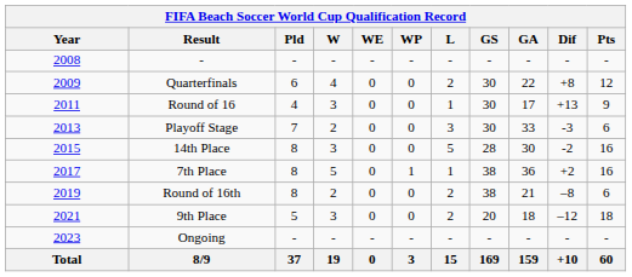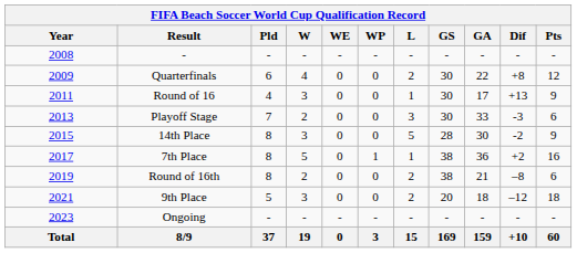 <table class="wikitable" style="text-align: center;font-size:90%;">
 <tr>
 <th colspan=11><a href='#'>FIFA Beach Soccer World Cup Qualification Record</a></th>
 </tr>
 <tr>
 <th width=125>Year</th>
 <th width=150>Result</th>
 <th width=35>Pld</th>
 <th width=35>W</th>
 <th width=35>WE</th>
 <th width=35>WP</th>
 <th width=35>L</th>
 <th width=35>GS</th>
 <th width=35>GA</th>
 <th width=35>Dif</th>
 <th width=35>Pts</th>
 </tr>
 <tr>
 <td> <a href='#'>2008</a></td>
 <td>-</td>
 <td>-</td>
 <td>-</td>
 <td>-</td>
 <td>-</td>
 <td>-</td>
 <td>-</td>
 <td>-</td>
 <td>-</td>
 <td>-</td>
 </tr>
 <tr>
 <td> <a href='#'>2009</a></td>
 <td>Quarterfinals</td>
 <td>6</td>
 <td>4</td>
 <td>0</td>
 <td>0</td>
 <td>2</td>
 <td>30</td>
 <td>22</td>
 <td>+8</td>
 <td>12</td>
 </tr>
 <tr>
 <td> <a href='#'>2011</a></td>
 <td>Round of 16</td>
 <td>4</td>
 <td>3</td>
 <td>0</td>
 <td>0</td>
 <td>1</td>
 <td>30</td>
 <td>17</td>
 <td>+13</td>
 <td>9</td>
 </tr>
 <tr>
 <td> <a href='#'>2013</a></td>
 <td>Playoff Stage</td>
 <td>7</td>
 <td>2</td>
 <td>0</td>
 <td>0</td>
 <td>3</td>
 <td>30</td>
 <td>33</td>
 <td>-3</td>
 <td>6</td>
 </tr>
 <tr>
 <td> <a href='#'>2015</a></td>
 <td>14th Place</td>
 <td>8</td>
 <td>3</td>
 <td>0</td>
 <td>0</td>
 <td>5</td>
 <td>28</td>
 <td>30</td>
 <td>-2</td>
-<td>16</td>
+<td>9</td>
 </tr>
 <tr>
 <td> <a href='#'>2017</a></td>
 <td>7th Place</td>
 <td>8</td>
 <td>5</td>
 <td>0</td>
 <td>1</td>
 <td>1</td>
 <td>38</td>
 <td>36</td>
 <td>+2</td>
 <td>16</td>
 </tr>
 <tr>
 <td> <a href='#'>2019</a></td>
 <td>Round of 16th</td>
 <td>8</td>
 <td>2</td>
 <td>0</td>
 <td>0</td>
 <td>2</td>
 <td>38</td>
 <td>21</td>
 <td>–8</td>
 <td>6</td>
 </tr>
 <tr>
 <td> <a href='#'>2021</a></td>
 <td>9th Place</td>
 <td>5</td>
 <td>3</td>
 <td>0</td>
 <td>0</td>
 <td>2</td>
 <td>20</td>
 <td>18</td>
 <td>–12</td>
 <td>18</td>
 </tr>
 <tr>
 <td> <a href='#'>2023</a></td>
 <td>Ongoing</td>
 <td>-</td>
 <td>-</td>
 <td>-</td>
 <td>-</td>
 <td>-</td>
 <td>-</td>
 <td>-</td>
 <td>-</td>
 <td>-</td>
 </tr>
 <tr>
 <th><strong>Total</strong></th>
 <th>8/9</th>
 <th>37</th>
 <th>19</th>
 <th>0</th>
 <th>3</th>
 <th>15</th>
 <th>169</th>
 <th>159</th>
 <th>+10</th>
 <th>60</th>
 </tr>
 </table>
